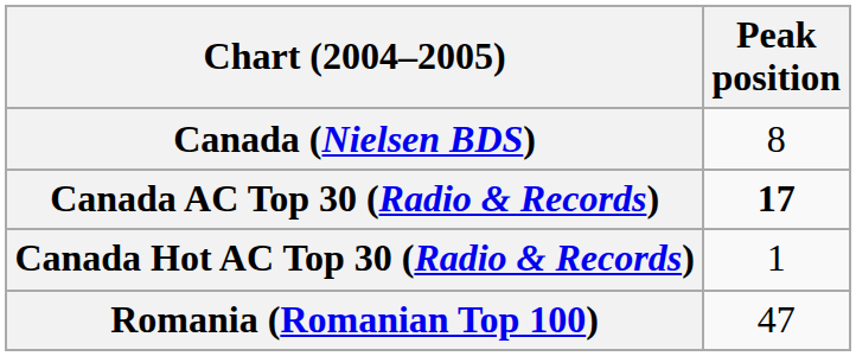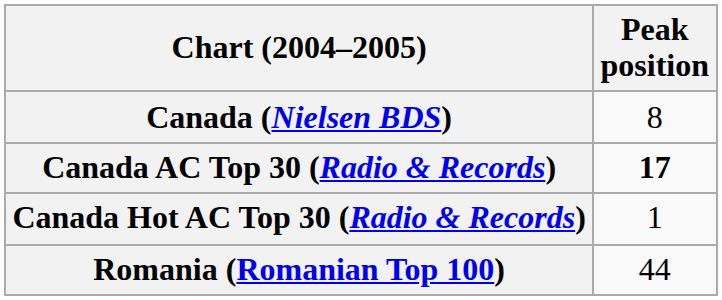 <table class="wikitable sortable plainrowheaders" style="text-align:center">
 <tr>
 <th scope="col">Chart (2004–2005)</th>
 <th scope="col">Peak<br>position</th>
 </tr>
 <tr>
 </tr>
 <tr>
 </tr>
 <tr>
 <th scope="row">Canada (<em><a href='#'>Nielsen BDS</a></em>)</th>
 <td>8</td>
 </tr>
 <tr>
 <th scope="row">Canada AC Top 30 (<em><a href='#'>Radio & Records</a></em>)</th>
 <td><strong>17</strong></td>
 </tr>
 <tr>
 <th scope="row">Canada Hot AC Top 30 (<em><a href='#'>Radio & Records</a></em>)</th>
 <td>1</td>
 </tr>
 <tr>
 </tr>
 <tr>
 </tr>
 <tr>
 </tr>
 <tr>
 </tr>
 <tr>
 </tr>
 <tr>
 </tr>
 <tr>
 <th scope="row">Romania (<a href='#'>Romanian Top 100</a>)</th>
-<td>47</td>
+<td>44</td>
 </tr>
 <tr>
 </tr>
 <tr>
 </tr>
 <tr>
 </tr>
 <tr>
 </tr>
 <tr>
 </tr>
 <tr>
 </tr>
 <tr>
 </tr>
 </table>
